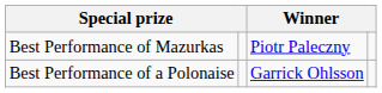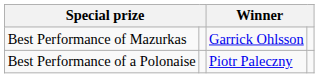 <table class="wikitable">
 <tr>
 <th colspan="2">Special prize</th>
 <th colspan="2">Winner</th>
 </tr>
 <tr>
 <td>Best Performance of Mazurkas</td>
 <td></td>
-<td><a href='#'>Piotr Paleczny</a></td>
+<td><a href='#'>Garrick Ohlsson</a></td>
 <td></td>
 </tr>
 <tr>
 <td>Best Performance of a Polonaise</td>
 <td></td>
-<td><a href='#'>Garrick Ohlsson</a></td>
+<td><a href='#'>Piotr Paleczny</a></td>
 <td></td>
 </tr>
 </table>
